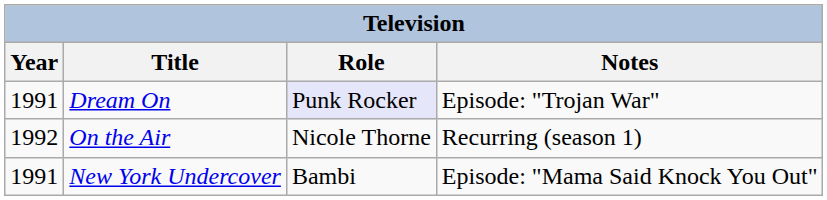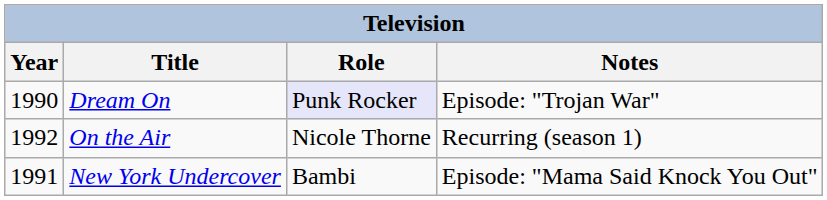 <table class="wikitable" style="font-size: 100%;">
 <tr>
 <th colspan="4" style="background: LightSteelBlue;">Television</th>
 </tr>
 <tr>
 <th>Year</th>
 <th>Title</th>
 <th>Role</th>
 <th>Notes</th>
 </tr>
 <tr>
-<td>1991</td>
+<td>1990</td>
 <td><em><a href='#'>Dream On</a></em></td>
 <td style="background: lavender;">Punk Rocker</td>
 <td>Episode: "Trojan War"</td>
 </tr>
 <tr>
 <td>1992</td>
 <td><em><a href='#'>On the Air</a></em></td>
 <td>Nicole Thorne</td>
 <td>Recurring (season 1)</td>
 </tr>
 <tr>
 <td>1991</td>
 <td><em><a href='#'>New York Undercover</a></em></td>
 <td>Bambi</td>
 <td>Episode: "Mama Said Knock You Out"</td>
 </tr>
 </table>
